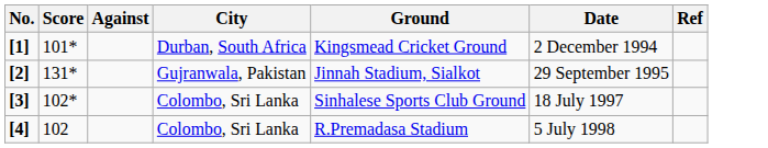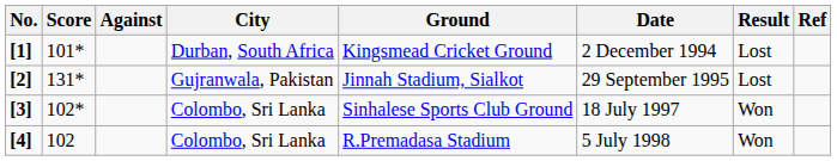 <table class="wikitable">
 <tr>
 <th>No.</th>
 <th>Score</th>
 <th>Against</th>
 <th>City</th>
 <th>Ground</th>
 <th>Date</th>
+<th>Result</th>
 <th>Ref</th>
 </tr>
 <tr>
 <td><strong>[1]</strong></td>
 <td>101*</td>
 <td></td>
 <td><a href='#'>Durban</a>, <a href='#'>South Africa</a></td>
 <td><a href='#'>Kingsmead Cricket Ground</a></td>
 <td>2 December 1994</td>
+<td>Lost</td>
 <td></td>
 </tr>
 <tr>
 <td><strong>[2]</strong></td>
 <td>131*</td>
 <td></td>
 <td><a href='#'>Gujranwala</a>, Pakistan</td>
 <td><a href='#'>Jinnah Stadium, Sialkot</a></td>
 <td>29 September 1995</td>
+<td>Lost</td>
 <td></td>
 </tr>
 <tr>
 <td><strong>[3]</strong></td>
 <td>102*</td>
 <td></td>
 <td><a href='#'>Colombo</a>, Sri Lanka</td>
 <td><a href='#'>Sinhalese Sports Club Ground</a></td>
 <td>18 July 1997</td>
+<td>Won</td>
 <td></td>
 </tr>
 <tr>
 <td><strong>[4]</strong></td>
 <td>102</td>
 <td></td>
 <td><a href='#'>Colombo</a>, Sri Lanka</td>
 <td><a href='#'>R.Premadasa Stadium</a></td>
 <td>5 July 1998</td>
+<td>Won</td>
 <td></td>
 </tr>
 </table>
